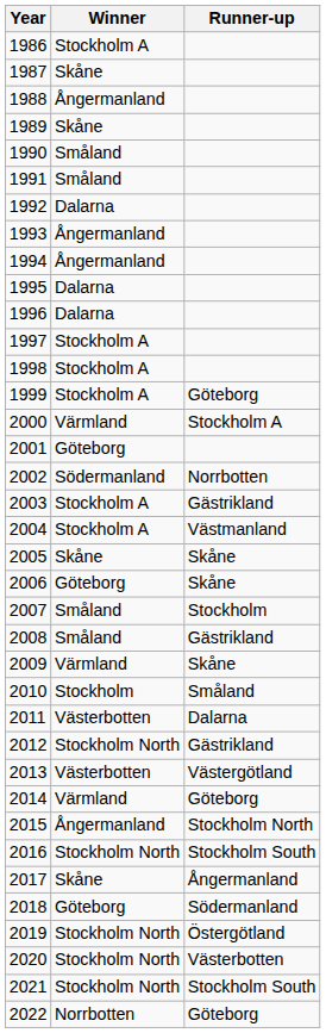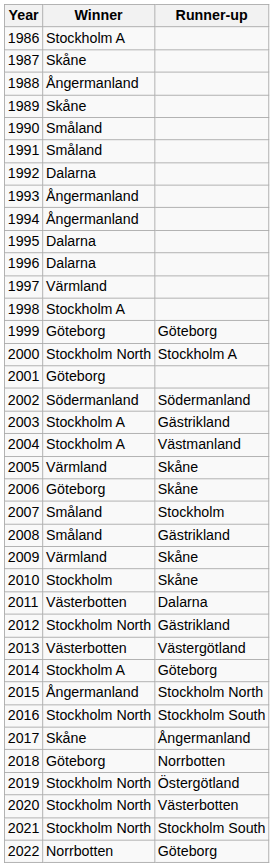 <table class="wikitable">
 <tr>
 <th>Year</th>
 <th>Winner</th>
 <th>Runner-up</th>
 </tr>
 <tr>
 <td>1986</td>
 <td>Stockholm A</td>
 <td></td>
 </tr>
 <tr>
 <td>1987</td>
 <td>Skåne</td>
 <td></td>
 </tr>
 <tr>
 <td>1988</td>
 <td>Ångermanland</td>
 <td></td>
 </tr>
 <tr>
 <td>1989</td>
 <td>Skåne</td>
 <td></td>
 </tr>
 <tr>
 <td>1990</td>
 <td>Småland</td>
 <td></td>
 </tr>
 <tr>
 <td>1991</td>
 <td>Småland</td>
 <td></td>
 </tr>
 <tr>
 <td>1992</td>
 <td>Dalarna</td>
 <td></td>
 </tr>
 <tr>
 <td>1993</td>
 <td>Ångermanland</td>
 <td></td>
 </tr>
 <tr>
 <td>1994</td>
 <td>Ångermanland</td>
 <td></td>
 </tr>
 <tr>
 <td>1995</td>
 <td>Dalarna</td>
 <td></td>
 </tr>
 <tr>
 <td>1996</td>
 <td>Dalarna</td>
 <td></td>
 </tr>
 <tr>
 <td>1997</td>
-<td>Stockholm A</td>
+<td>Värmland</td>
 <td></td>
 </tr>
 <tr>
 <td>1998</td>
 <td>Stockholm A</td>
 <td></td>
 </tr>
 <tr>
 <td>1999</td>
-<td>Stockholm A</td>
+<td>Göteborg</td>
 <td>Göteborg</td>
 </tr>
 <tr>
 <td>2000</td>
-<td>Värmland</td>
+<td>Stockholm North</td>
 <td>Stockholm A</td>
 </tr>
 <tr>
 <td>2001</td>
 <td>Göteborg</td>
 <td></td>
 </tr>
 <tr>
 <td>2002</td>
 <td>Södermanland</td>
-<td>Norrbotten</td>
+<td>Södermanland</td>
 </tr>
 <tr>
 <td>2003</td>
 <td>Stockholm A</td>
 <td>Gästrikland</td>
 </tr>
 <tr>
 <td>2004</td>
 <td>Stockholm A</td>
 <td>Västmanland</td>
 </tr>
 <tr>
 <td>2005</td>
-<td>Skåne</td>
+<td>Värmland</td>
 <td>Skåne</td>
 </tr>
 <tr>
 <td>2006</td>
 <td>Göteborg</td>
 <td>Skåne</td>
 </tr>
 <tr>
 <td>2007</td>
 <td>Småland</td>
 <td>Stockholm</td>
 </tr>
 <tr>
 <td>2008</td>
 <td>Småland</td>
 <td>Gästrikland</td>
 </tr>
 <tr>
 <td>2009</td>
 <td>Värmland</td>
 <td>Skåne</td>
 </tr>
 <tr>
 <td>2010</td>
 <td>Stockholm</td>
-<td>Småland</td>
+<td>Skåne</td>
 </tr>
 <tr>
 <td>2011</td>
 <td>Västerbotten</td>
 <td>Dalarna</td>
 </tr>
 <tr>
 <td>2012</td>
 <td>Stockholm North</td>
 <td>Gästrikland</td>
 </tr>
 <tr>
 <td>2013</td>
 <td>Västerbotten</td>
 <td>Västergötland</td>
 </tr>
 <tr>
 <td>2014</td>
-<td>Värmland</td>
+<td>Stockholm A</td>
 <td>Göteborg</td>
 </tr>
 <tr>
 <td>2015</td>
 <td>Ångermanland</td>
 <td>Stockholm North</td>
 </tr>
 <tr>
 <td>2016</td>
 <td>Stockholm North</td>
 <td>Stockholm South</td>
 </tr>
 <tr>
 <td>2017</td>
 <td>Skåne</td>
 <td>Ångermanland</td>
 </tr>
 <tr>
 <td>2018</td>
 <td>Göteborg</td>
-<td>Södermanland</td>
+<td>Norrbotten</td>
 </tr>
 <tr>
 <td>2019</td>
 <td>Stockholm North</td>
 <td>Östergötland</td>
 </tr>
 <tr>
 <td>2020</td>
 <td>Stockholm North</td>
 <td>Västerbotten</td>
 </tr>
 <tr>
 <td>2021</td>
 <td>Stockholm North</td>
 <td>Stockholm South</td>
 </tr>
 <tr>
 <td>2022</td>
 <td>Norrbotten</td>
 <td>Göteborg</td>
 </tr>
 </table>
